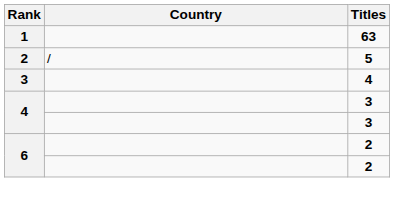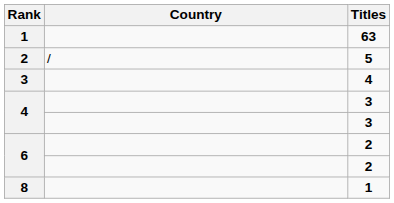 <table class="wikitable sortable">
 <tr>
 <th>Rank</th>
 <th style="width:350px">Country</th>
 <th>Titles</th>
 </tr>
 <tr>
 <th>1</th>
 <td></td>
 <td style="text-align:center"><strong>63</strong></td>
 </tr>
 <tr>
 <th>2</th>
 <td> / </td>
 <td style="text-align:center"><strong>5</strong></td>
 </tr>
 <tr>
 <th>3</th>
 <td></td>
 <td style="text-align:center"><strong>4</strong></td>
 </tr>
 <tr>
 <th rowspan="2">4</th>
 <td></td>
 <td style="text-align:center"><strong>3</strong></td>
 </tr>
 <tr>
 <td></td>
 <td style="text-align:center"><strong>3</strong></td>
 </tr>
 <tr>
 <th rowspan="2">6</th>
 <td></td>
 <td style="text-align:center"><strong>2</strong></td>
 </tr>
 <tr>
 <td></td>
 <td style="text-align:center"><strong>2</strong></td>
 </tr>
+<tr>
+<th>8</th>
+<td></td>
+<td style="text-align:center"><strong>1</strong></td>
+</tr>
 </table>
